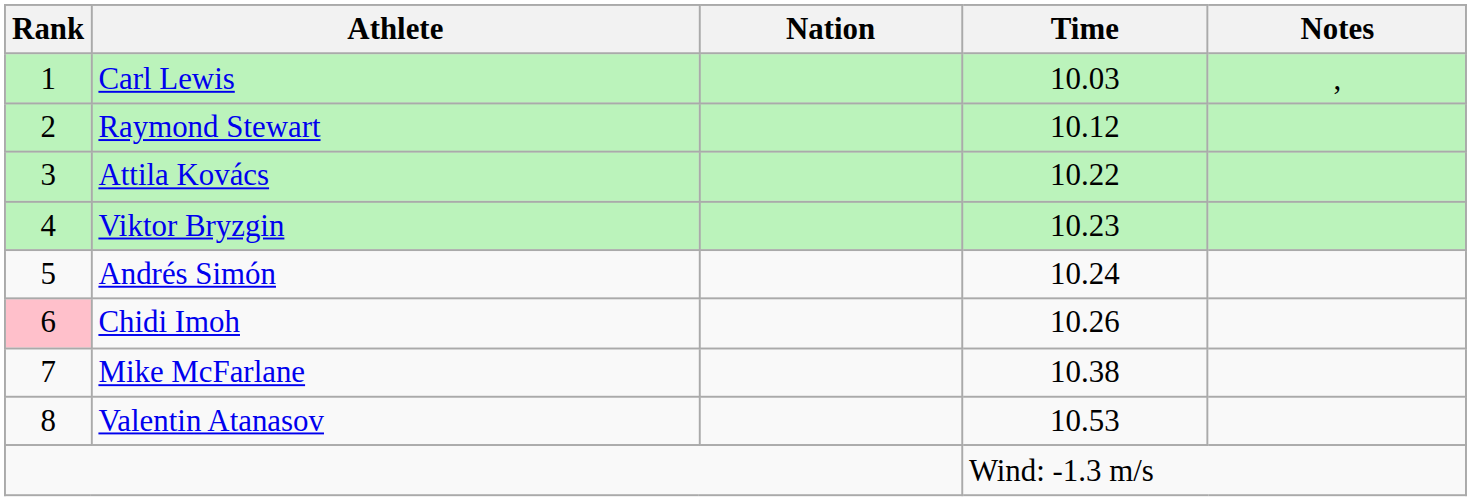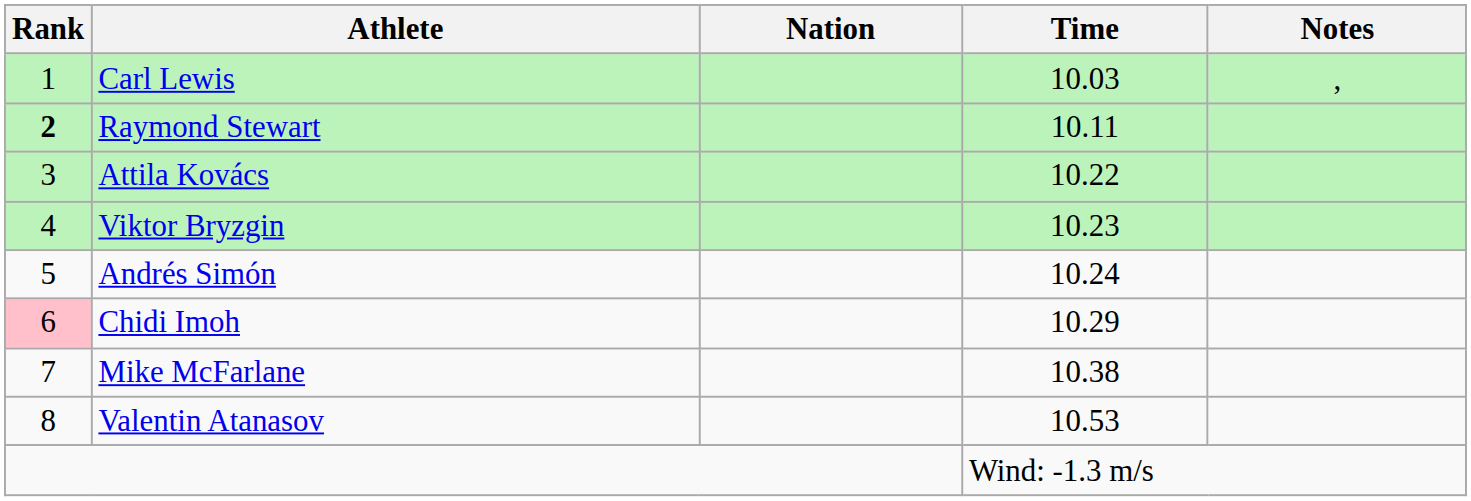 <table class="wikitable sortable" style="text-align:center;width: 60%;">
 <tr>
 <th scope="col" style="width: 10px;">Rank</th>
 <th scope="col">Athlete</th>
 <th scope="col">Nation</th>
 <th scope="col">Time</th>
 <th scope="col">Notes</th>
 </tr>
 <tr bgcolor=bbf3bb>
 <td>1</td>
 <td align=left><a href='#'>Carl Lewis</a></td>
 <td align=left></td>
 <td>10.03</td>
 <td>, </td>
 </tr>
 <tr bgcolor=bbf3bb>
-<td>2</td>
+<td><strong>2</strong></td>
 <td align=left><a href='#'>Raymond Stewart</a></td>
 <td align=left></td>
-<td>10.12</td>
+<td>10.11</td>
 <td></td>
 </tr>
 <tr bgcolor=bbf3bb>
 <td>3</td>
 <td align=left><a href='#'>Attila Kovács</a></td>
 <td align=left></td>
 <td>10.22</td>
 <td></td>
 </tr>
 <tr bgcolor=bbf3bb>
 <td>4</td>
 <td align=left><a href='#'>Viktor Bryzgin</a></td>
 <td align=left></td>
 <td>10.23</td>
 <td></td>
 </tr>
 <tr>
 <td>5</td>
 <td align=left><a href='#'>Andrés Simón</a></td>
 <td align=left></td>
 <td>10.24</td>
 <td></td>
 </tr>
 <tr>
 <td style="background: pink;">6</td>
 <td align=left><a href='#'>Chidi Imoh</a></td>
 <td align=left></td>
-<td>10.26</td>
+<td>10.29</td>
 <td></td>
 </tr>
 <tr>
 <td>7</td>
 <td align=left><a href='#'>Mike McFarlane</a></td>
 <td align=left></td>
 <td>10.38</td>
 <td></td>
 </tr>
 <tr>
 <td>8</td>
 <td align=left><a href='#'>Valentin Atanasov</a></td>
 <td align=left></td>
 <td>10.53</td>
 <td></td>
 </tr>
 <tr class="sortbottom">
 <td colspan="3"></td>
 <td colspan="2" style="text-align:left;">Wind: -1.3 m/s</td>
 </tr>
 </table>
